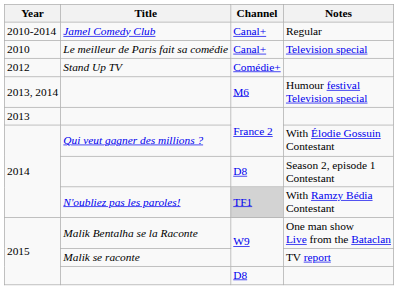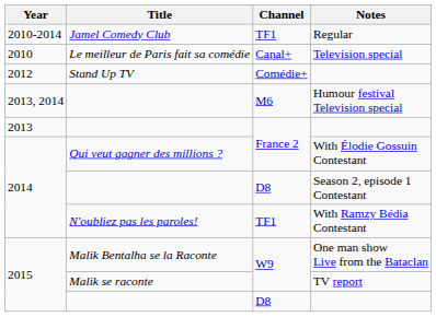 <table class="wikitable sortable">
 <tr>
 <th>Year</th>
 <th>Title</th>
 <th>Channel</th>
 <th>Notes</th>
 </tr>
 <tr>
 <td>2010-2014</td>
 <td><em><a href='#'>Jamel Comedy Club</a></em></td>
-<td><a href='#'>Canal+</a></td>
+<td><a href='#'>TF1</a></td>
 <td>Regular</td>
 </tr>
 <tr>
 <td>2010</td>
 <td><em>Le meilleur de Paris fait sa comédie</em></td>
 <td><a href='#'>Canal+</a></td>
 <td><a href='#'>Television special</a></td>
 </tr>
 <tr>
 <td>2012</td>
 <td><em>Stand Up TV</em></td>
 <td><a href='#'>Comédie+</a></td>
 <td></td>
 </tr>
 <tr>
 <td>2013, 2014</td>
 <td><em></em></td>
 <td><a href='#'>M6</a></td>
 <td>Humour <a href='#'>festival</a><br><a href='#'>Television special</a></td>
 </tr>
 <tr>
 <td>2013</td>
 <td><em></em></td>
 <td rowspan="2"><a href='#'>France 2</a></td>
 <td></td>
 </tr>
 <tr>
 <td rowspan="3">2014</td>
 <td><em><a href='#'>Qui veut gagner des millions ?</a></em></td>
 <td>With <a href='#'>Élodie Gossuin</a><br>Contestant</td>
 </tr>
 <tr>
 <td><em></em></td>
 <td><a href='#'>D8</a></td>
 <td>Season 2, episode 1<br>Contestant</td>
 </tr>
 <tr>
 <td><em><a href='#'>N'oubliez pas les paroles!</a></em></td>
-<td style="background: lightgrey;"><a href='#'>TF1</a></td>
+<td><a href='#'>TF1</a></td>
 <td>With <a href='#'>Ramzy Bédia</a><br>Contestant</td>
 </tr>
 <tr>
 <td rowspan="3">2015</td>
 <td><em>Malik Bentalha se la Raconte</em></td>
 <td rowspan="2"><a href='#'>W9</a></td>
 <td>One man show<br><a href='#'>Live</a> from the <a href='#'>Bataclan</a></td>
 </tr>
 <tr>
 <td><em>Malik se raconte</em></td>
 <td>TV <a href='#'>report</a></td>
 </tr>
 <tr>
 <td><em></em></td>
 <td><a href='#'>D8</a></td>
 <td></td>
 </tr>
 </table>
